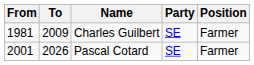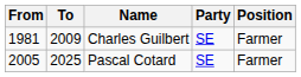 <table class="wikitable">
 <tr>
 <th>From</th>
 <th>To</th>
 <th>Name</th>
 <th>Party</th>
 <th>Position</th>
 </tr>
 <tr>
 <td>1981</td>
 <td>2009</td>
 <td>Charles Guilbert</td>
 <td><a href='#'>SE</a></td>
 <td>Farmer</td>
 </tr>
 <tr>
-<td>2001</td>
-<td>2026</td>
+<td>2005</td>
+<td>2025</td>
 <td>Pascal Cotard</td>
 <td><a href='#'>SE</a></td>
 <td>Farmer</td>
 </tr>
 </table>
